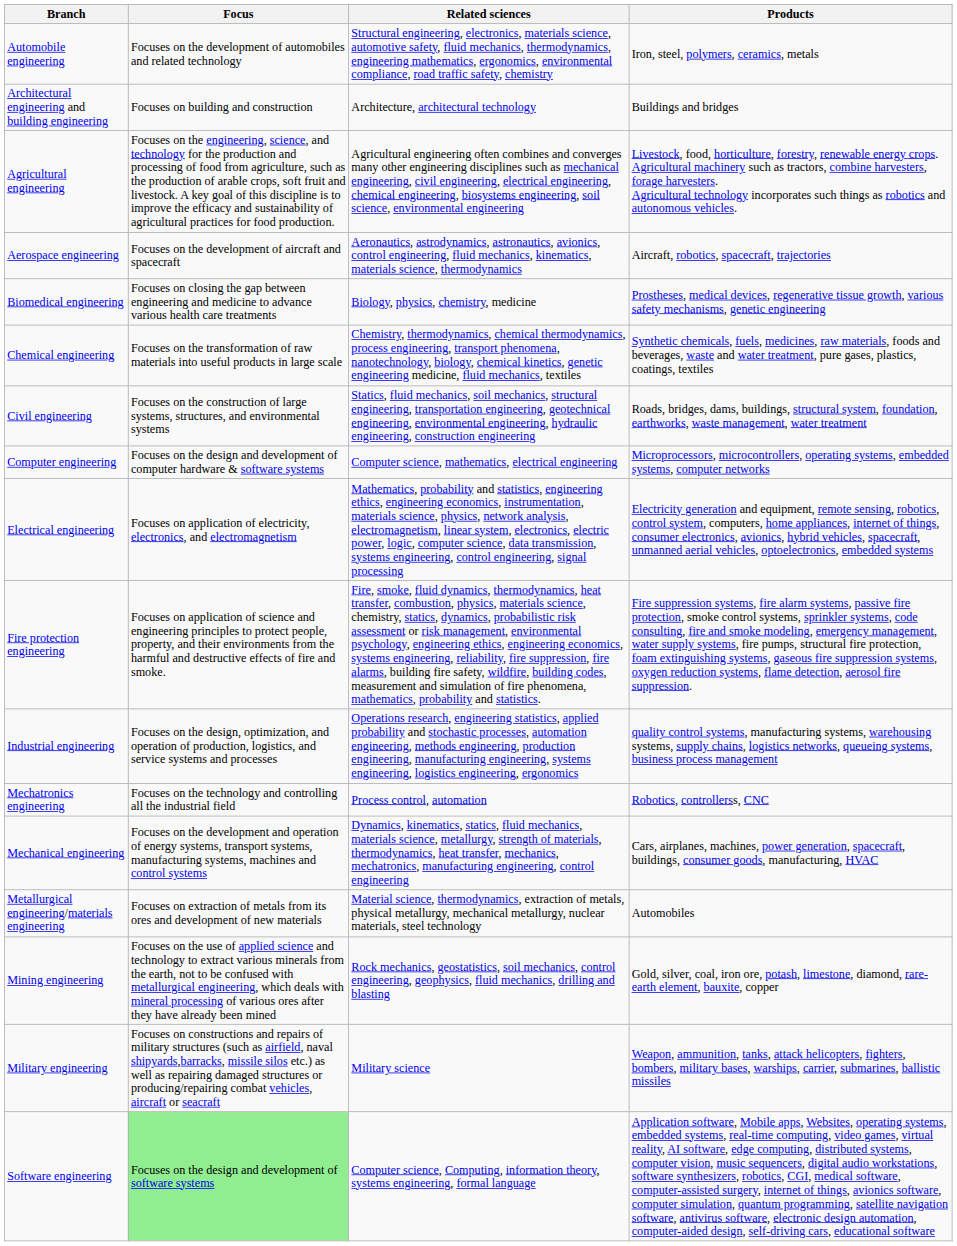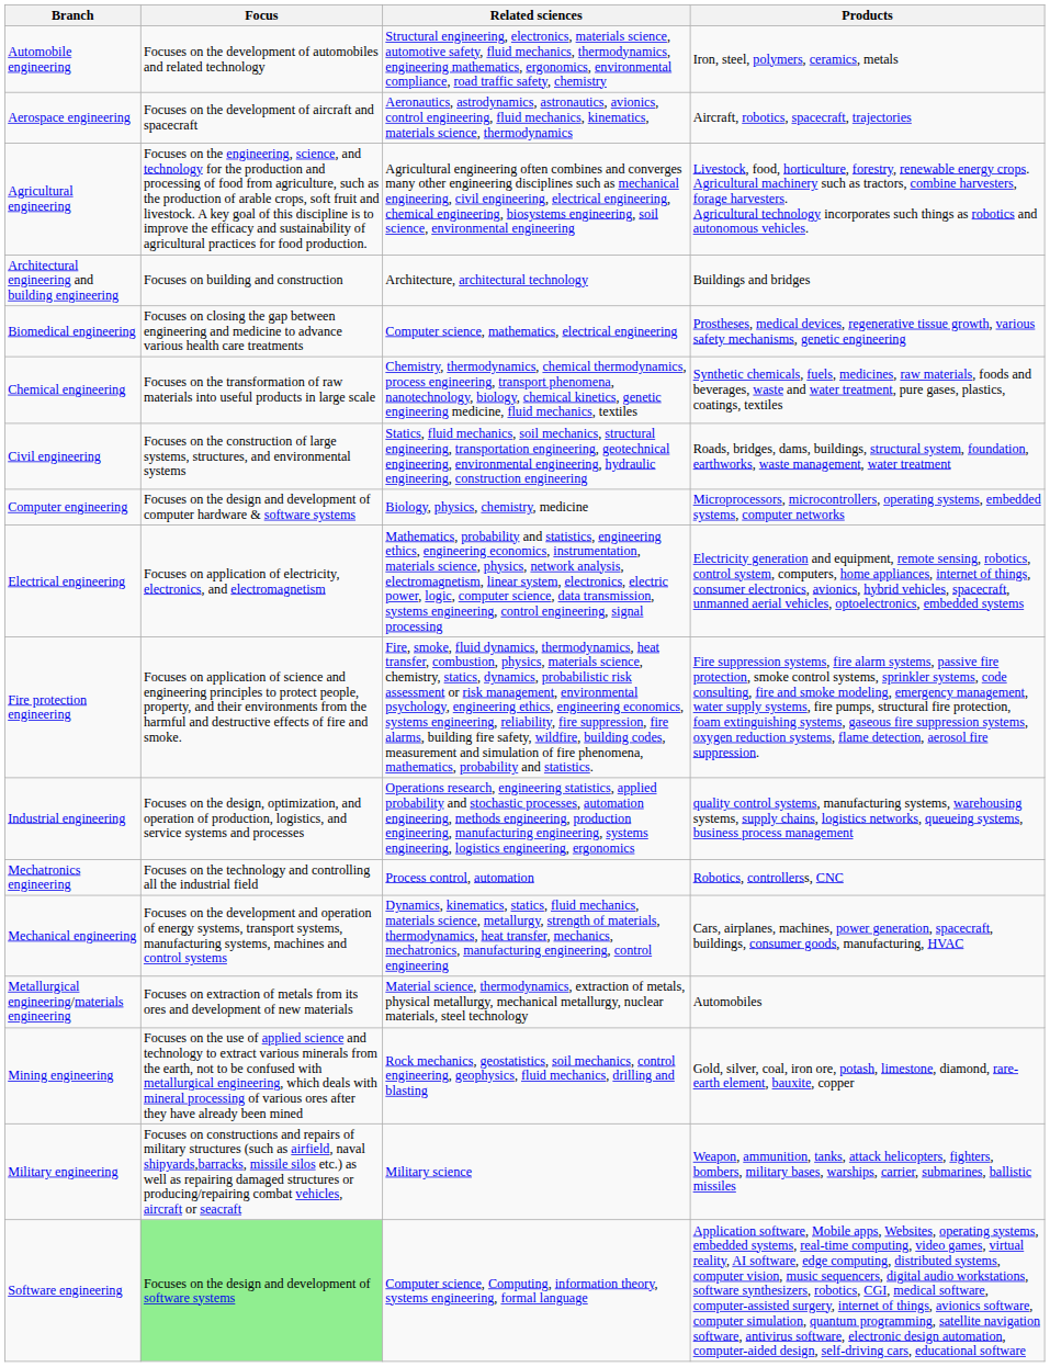 <table class="wikitable sortable">
 <tr>
 <th>Branch</th>
 <th>Focus</th>
 <th>Related sciences</th>
 <th>Products</th>
 </tr>
 <tr>
 <td><a href='#'>Automobile engineering</a></td>
 <td>Focuses on the development of automobiles and related technology</td>
 <td><a href='#'>Structural engineering</a>, <a href='#'>electronics</a>, <a href='#'>materials science</a>, <a href='#'>automotive safety</a>, <a href='#'>fluid mechanics</a>, <a href='#'>thermodynamics</a>, <a href='#'>engineering mathematics</a>, <a href='#'>ergonomics</a>, <a href='#'>environmental compliance</a>, <a href='#'>road traffic safety</a>, <a href='#'>chemistry</a></td>
 <td>Iron, steel, <a href='#'>polymers</a>, <a href='#'>ceramics</a>, metals</td>
 </tr>
 <tr>
-<td><a href='#'>Architectural engineering</a> and <a href='#'>building engineering</a></td>
-<td>Focuses on building and construction</td>
-<td>Architecture, <a href='#'>architectural technology</a></td>
-<td>Buildings and bridges</td>
+<td><a href='#'>Aerospace engineering</a></td>
+<td>Focuses on the development of aircraft and spacecraft</td>
+<td><a href='#'>Aeronautics</a>, <a href='#'>astrodynamics</a>, <a href='#'>astronautics</a>, <a href='#'>avionics</a>, <a href='#'>control engineering</a>, <a href='#'>fluid mechanics</a>, <a href='#'>kinematics</a>, <a href='#'>materials science</a>, <a href='#'>thermodynamics</a></td>
+<td>Aircraft, <a href='#'>robotics</a>, <a href='#'>spacecraft</a>, <a href='#'>trajectories</a></td>
 </tr>
 <tr>
 <td><a href='#'>Agricultural engineering</a></td>
 <td>Focuses on the <a href='#'>engineering</a>, <a href='#'>science</a>, and <a href='#'>technology</a> for the production and processing of food from agriculture, such as the production of arable crops, soft fruit and livestock. A key goal of this discipline is to improve the efficacy and sustainability of agricultural practices for food production.</td>
 <td>Agricultural engineering often combines and converges many other engineering disciplines such as <a href='#'>mechanical engineering</a>, <a href='#'>civil engineering</a>, <a href='#'>electrical engineering</a>, <a href='#'>chemical engineering</a>, <a href='#'>biosystems engineering</a>, <a href='#'>soil science</a>, <a href='#'>environmental engineering</a></td>
 <td><a href='#'>Livestock</a>, food, <a href='#'>horticulture</a>, <a href='#'>forestry</a>, <a href='#'>renewable energy crops</a>.<br><a href='#'>Agricultural machinery</a> such as tractors, <a href='#'>combine harvesters</a>, <a href='#'>forage harvesters</a>.<br><a href='#'>Agricultural technology</a> incorporates such things as <a href='#'>robotics</a> and <a href='#'>autonomous vehicles</a>.</td>
 </tr>
 <tr>
-<td><a href='#'>Aerospace engineering</a></td>
-<td>Focuses on the development of aircraft and spacecraft</td>
-<td><a href='#'>Aeronautics</a>, <a href='#'>astrodynamics</a>, <a href='#'>astronautics</a>, <a href='#'>avionics</a>, <a href='#'>control engineering</a>, <a href='#'>fluid mechanics</a>, <a href='#'>kinematics</a>, <a href='#'>materials science</a>, <a href='#'>thermodynamics</a></td>
-<td>Aircraft, <a href='#'>robotics</a>, <a href='#'>spacecraft</a>, <a href='#'>trajectories</a></td>
+<td><a href='#'>Architectural engineering</a> and <a href='#'>building engineering</a></td>
+<td>Focuses on building and construction</td>
+<td>Architecture, <a href='#'>architectural technology</a></td>
+<td>Buildings and bridges</td>
 </tr>
 <tr>
 <td><a href='#'>Biomedical engineering</a></td>
 <td>Focuses on closing the gap between engineering and medicine to advance various health care treatments</td>
-<td><a href='#'>Biology</a>, <a href='#'>physics</a>, <a href='#'>chemistry</a>, medicine</td>
+<td><a href='#'>Computer science</a>, <a href='#'>mathematics</a>, <a href='#'>electrical engineering</a></td>
 <td><a href='#'>Prostheses</a>, <a href='#'>medical devices</a>, <a href='#'>regenerative tissue growth</a>, <a href='#'>various safety mechanisms</a>, <a href='#'>genetic engineering</a></td>
 </tr>
 <tr>
 <td><a href='#'>Chemical engineering</a></td>
 <td>Focuses on the transformation of raw materials into useful products in large scale</td>
 <td><a href='#'>Chemistry</a>, <a href='#'>thermodynamics</a>, <a href='#'>chemical thermodynamics</a>, <a href='#'>process engineering</a>, <a href='#'>transport phenomena</a>, <a href='#'>nanotechnology</a>, <a href='#'>biology</a>, <a href='#'>chemical kinetics</a>, <a href='#'>genetic engineering</a> medicine, <a href='#'>fluid mechanics</a>, textiles</td>
 <td><a href='#'>Synthetic chemicals</a>, <a href='#'>fuels</a>, <a href='#'>medicines</a>, <a href='#'>raw materials</a>, foods and beverages, <a href='#'>waste</a> and <a href='#'>water treatment</a>, pure gases, plastics, coatings, textiles</td>
 </tr>
 <tr>
 <td><a href='#'>Civil engineering</a></td>
 <td>Focuses on the construction of large systems, structures, and environmental systems</td>
 <td><a href='#'>Statics</a>, <a href='#'>fluid mechanics</a>, <a href='#'>soil mechanics</a>, <a href='#'>structural engineering</a>, <a href='#'>transportation engineering</a>, <a href='#'>geotechnical engineering</a>, <a href='#'>environmental engineering</a>, <a href='#'>hydraulic engineering</a>, <a href='#'>construction engineering</a></td>
 <td>Roads, bridges, dams, buildings, <a href='#'>structural system</a>, <a href='#'>foundation</a>, <a href='#'>earthworks</a>, <a href='#'>waste management</a>, <a href='#'>water treatment</a></td>
 </tr>
 <tr>
 <td><a href='#'>Computer engineering</a></td>
 <td>Focuses on the design and development of computer hardware & <a href='#'>software systems</a></td>
-<td><a href='#'>Computer science</a>, <a href='#'>mathematics</a>, <a href='#'>electrical engineering</a></td>
+<td><a href='#'>Biology</a>, <a href='#'>physics</a>, <a href='#'>chemistry</a>, medicine</td>
 <td><a href='#'>Microprocessors</a>, <a href='#'>microcontrollers</a>, <a href='#'>operating systems</a>, <a href='#'>embedded systems</a>, <a href='#'>computer networks</a></td>
 </tr>
 <tr>
 <td><a href='#'>Electrical engineering</a></td>
 <td>Focuses on application of electricity, <a href='#'>electronics</a>, and <a href='#'>electromagnetism</a></td>
 <td><a href='#'>Mathematics</a>, <a href='#'>probability</a> and <a href='#'>statistics</a>, <a href='#'>engineering ethics</a>, <a href='#'>engineering economics</a>, <a href='#'>instrumentation</a>, <a href='#'>materials science</a>, <a href='#'>physics</a>, <a href='#'>network analysis</a>, <a href='#'>electromagnetism</a>, <a href='#'>linear system</a>, <a href='#'>electronics</a>, <a href='#'>electric power</a>, <a href='#'>logic</a>, <a href='#'>computer science</a>, <a href='#'>data transmission</a>, <a href='#'>systems engineering</a>, <a href='#'>control engineering</a>, <a href='#'>signal processing</a></td>
 <td><a href='#'>Electricity generation</a> and equipment, <a href='#'>remote sensing</a>, <a href='#'>robotics</a>, <a href='#'>control system</a>, computers, <a href='#'>home appliances</a>, <a href='#'>internet of things</a>, <a href='#'>consumer electronics</a>, <a href='#'>avionics</a>, <a href='#'>hybrid vehicles</a>, <a href='#'>spacecraft</a>, <a href='#'>unmanned aerial vehicles</a>, <a href='#'>optoelectronics</a>, <a href='#'>embedded systems</a></td>
 </tr>
 <tr>
 <td><a href='#'>Fire protection engineering</a></td>
 <td>Focuses on application of science and engineering principles to protect people, property, and their environments from the harmful and destructive effects of fire and smoke.</td>
 <td><a href='#'>Fire</a>, <a href='#'>smoke</a>, <a href='#'>fluid dynamics</a>, <a href='#'>thermodynamics</a>, <a href='#'>heat transfer</a>, <a href='#'>combustion</a>, <a href='#'>physics</a>, <a href='#'>materials science</a>, chemistry, <a href='#'>statics</a>, <a href='#'>dynamics</a>, <a href='#'>probabilistic risk assessment</a> or <a href='#'>risk management</a>, <a href='#'>environmental psychology</a>, <a href='#'>engineering ethics</a>, <a href='#'>engineering economics</a>, <a href='#'>systems engineering</a>, <a href='#'>reliability</a>, <a href='#'>fire suppression</a>, <a href='#'>fire alarms</a>, building fire safety, <a href='#'>wildfire</a>, <a href='#'>building codes</a>, measurement and simulation of fire phenomena, <a href='#'>mathematics</a>, <a href='#'>probability</a> and <a href='#'>statistics</a>.</td>
 <td><a href='#'>Fire suppression systems</a>, <a href='#'>fire alarm systems</a>, <a href='#'>passive fire protection</a>, smoke control systems, <a href='#'>sprinkler systems</a>, <a href='#'>code consulting</a>, <a href='#'>fire and smoke modeling</a>, <a href='#'>emergency management</a>, <a href='#'>water supply systems</a>, fire pumps, structural fire protection, <a href='#'>foam extinguishing systems</a>, <a href='#'>gaseous fire suppression systems</a>, <a href='#'>oxygen reduction systems</a>, <a href='#'>flame detection</a>, <a href='#'>aerosol fire suppression</a>.</td>
 </tr>
 <tr>
 <td><a href='#'>Industrial engineering</a></td>
 <td>Focuses on the design, optimization, and operation of production, logistics, and service systems and processes</td>
 <td><a href='#'>Operations research</a>, <a href='#'>engineering statistics</a>, <a href='#'>applied probability</a> and <a href='#'>stochastic processes</a>, <a href='#'>automation engineering</a>, <a href='#'>methods engineering</a>, <a href='#'>production engineering</a>, <a href='#'>manufacturing engineering</a>, <a href='#'>systems engineering</a>, <a href='#'>logistics engineering</a>, <a href='#'>ergonomics</a></td>
 <td><a href='#'>quality control systems</a>, manufacturing systems, <a href='#'>warehousing</a> systems, <a href='#'>supply chains</a>, <a href='#'>logistics networks</a>, <a href='#'>queueing systems</a>, <a href='#'>business process management</a></td>
 </tr>
 <tr>
 <td><a href='#'>Mechatronics engineering</a></td>
 <td>Focuses on the technology and controlling all the industrial field</td>
 <td><a href='#'>Process control</a>, <a href='#'>automation</a></td>
 <td><a href='#'>Robotics</a>, <a href='#'>controllers</a>s, <a href='#'>CNC</a></td>
 </tr>
 <tr>
 <td><a href='#'>Mechanical engineering</a></td>
 <td>Focuses on the development and operation of energy systems, transport systems, manufacturing systems, machines and <a href='#'>control systems</a></td>
 <td><a href='#'>Dynamics</a>, <a href='#'>kinematics</a>, <a href='#'>statics</a>, <a href='#'>fluid mechanics</a>, <a href='#'>materials science</a>, <a href='#'>metallurgy</a>, <a href='#'>strength of materials</a>, <a href='#'>thermodynamics</a>, <a href='#'>heat transfer</a>, <a href='#'>mechanics</a>, <a href='#'>mechatronics</a>, <a href='#'>manufacturing engineering</a>, <a href='#'>control engineering</a></td>
 <td>Cars, airplanes, machines, <a href='#'>power generation</a>, <a href='#'>spacecraft</a>, buildings, <a href='#'>consumer goods</a>, manufacturing, <a href='#'>HVAC</a></td>
 </tr>
 <tr>
 <td><a href='#'>Metallurgical engineering</a>/<a href='#'>materials engineering</a></td>
 <td>Focuses on extraction of metals from its ores and development of new materials</td>
 <td><a href='#'>Material science</a>, <a href='#'>thermodynamics</a>, extraction of metals, physical metallurgy, mechanical metallurgy, nuclear materials, steel technology</td>
 <td>Automobiles</td>
 </tr>
 <tr>
 <td><a href='#'>Mining engineering</a></td>
 <td>Focuses on the use of <a href='#'>applied science</a> and technology to extract various minerals from the earth, not to be confused with <a href='#'>metallurgical engineering</a>, which deals with <a href='#'>mineral processing</a> of various ores after they have already been mined</td>
 <td><a href='#'>Rock mechanics</a>, <a href='#'>geostatistics</a>, <a href='#'>soil mechanics</a>, <a href='#'>control engineering</a>, <a href='#'>geophysics</a>, <a href='#'>fluid mechanics</a>, <a href='#'>drilling and blasting</a></td>
 <td>Gold, silver, coal, iron ore, <a href='#'>potash</a>, <a href='#'>limestone</a>, diamond, <a href='#'>rare-earth element</a>, <a href='#'>bauxite</a>, copper</td>
 </tr>
 <tr>
 <td><a href='#'>Military engineering</a></td>
 <td>Focuses on constructions and repairs of military structures (such as <a href='#'>airfield</a>, naval <a href='#'>shipyards</a>,<a href='#'>barracks</a>, <a href='#'>missile silos</a> etc.) as well as repairing damaged structures or producing/repairing combat <a href='#'>vehicles</a>, <a href='#'>aircraft</a> or <a href='#'>seacraft</a></td>
 <td><a href='#'>Military science</a></td>
 <td><a href='#'>Weapon</a>, <a href='#'>ammunition</a>, <a href='#'>tanks</a>, <a href='#'>attack helicopters</a>, <a href='#'>fighters</a>, <a href='#'>bombers</a>, <a href='#'>military bases</a>, <a href='#'>warships</a>, <a href='#'>carrier</a>, <a href='#'>submarines</a>, <a href='#'>ballistic missiles</a></td>
 </tr>
 <tr>
 <td><a href='#'>Software engineering</a></td>
 <td style="background: lightgreen;">Focuses on the design and development of <a href='#'>software systems</a></td>
 <td><a href='#'>Computer science</a>, <a href='#'>Computing</a>, <a href='#'>information theory</a>, <a href='#'>systems engineering</a>, <a href='#'>formal language</a></td>
 <td><a href='#'>Application software</a>, <a href='#'>Mobile apps</a>, <a href='#'>Websites</a>, <a href='#'>operating systems</a>, <a href='#'>embedded systems</a>, <a href='#'>real-time computing</a>, <a href='#'>video games</a>, <a href='#'>virtual reality</a>, <a href='#'>AI software</a>, <a href='#'>edge computing</a>, <a href='#'>distributed systems</a>, <a href='#'>computer vision</a>, <a href='#'>music sequencers</a>, <a href='#'>digital audio workstations</a>, <a href='#'>software synthesizers</a>, <a href='#'>robotics</a>, <a href='#'>CGI</a>, <a href='#'>medical software</a>, <a href='#'>computer-assisted surgery</a>, <a href='#'>internet of things</a>, <a href='#'>avionics software</a>, <a href='#'>computer simulation</a>, <a href='#'>quantum programming</a>, <a href='#'>satellite navigation software</a>, <a href='#'>antivirus software</a>, <a href='#'>electronic design automation</a>, <a href='#'>computer-aided design</a>, <a href='#'>self-driving cars</a>, <a href='#'>educational software</a></td>
 </tr>
 </table>
